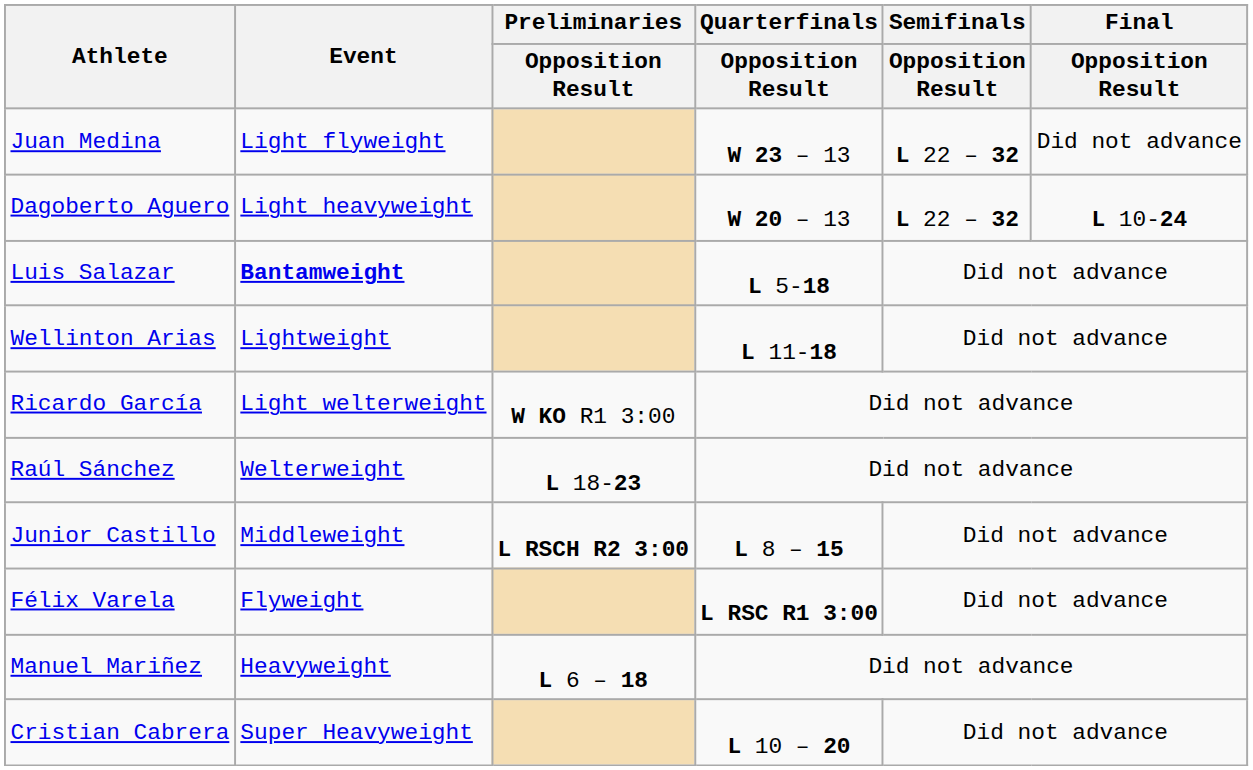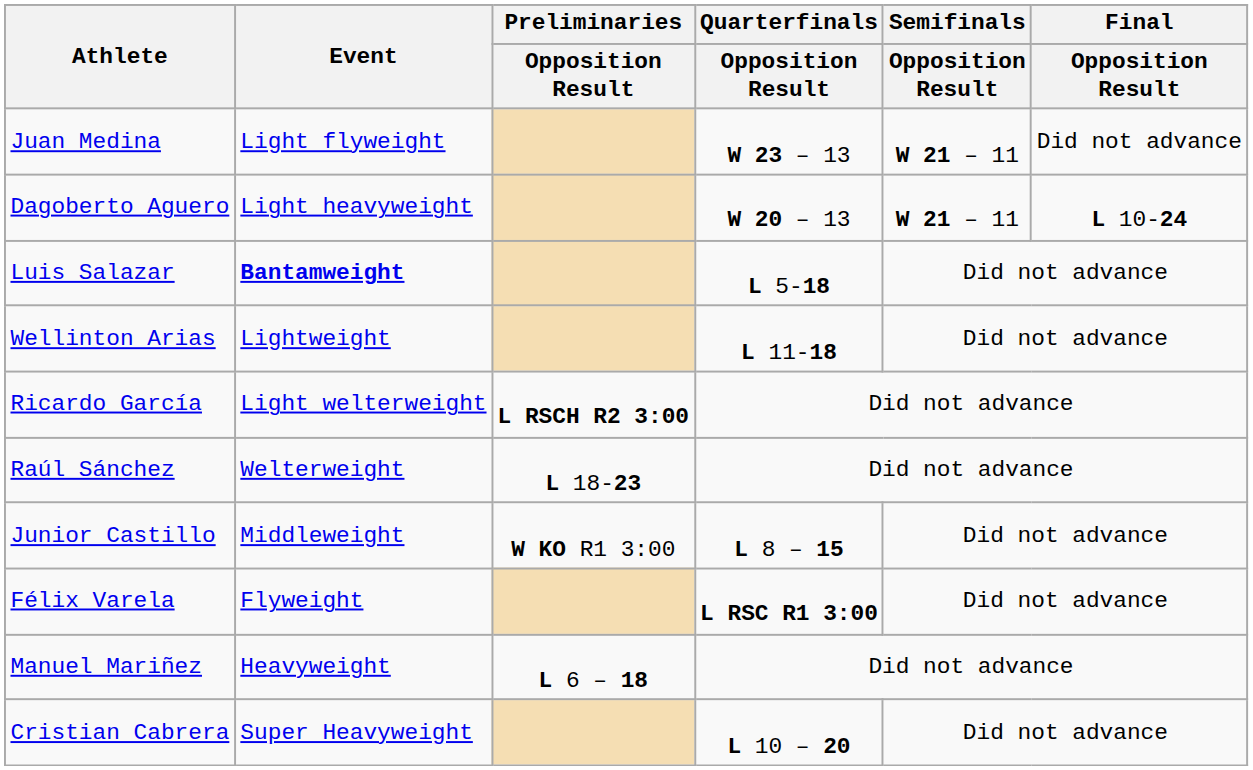 <table class="wikitable" border="1" style="font-size:90%">
 <tr>
 <th rowspan=2>Athlete</th>
 <th rowspan=2>Event</th>
 <th>Preliminaries</th>
 <th>Quarterfinals</th>
 <th>Semifinals</th>
 <th>Final</th>
 </tr>
 <tr>
 <th>Opposition<br>Result</th>
 <th>Opposition<br>Result</th>
 <th>Opposition<br>Result</th>
 <th>Opposition<br>Result</th>
 </tr>
 <tr>
 <td><a href='#'>Juan Medina</a></td>
 <td><a href='#'>Light flyweight</a></td>
 <td bgcolor=wheat></td>
 <td align=center><br><strong>W</strong> <strong>23</strong> – 13</td>
-<td align=center><br><strong>L</strong> 22 – <strong>32</strong> </td>
+<td align=center><br><strong>W</strong> <strong>21</strong> – 11</td>
 <td align=center>Did not advance</td>
 </tr>
 <tr>
 <td><a href='#'>Dagoberto Aguero</a></td>
 <td><a href='#'>Light heavyweight</a></td>
 <td bgcolor=wheat></td>
 <td align=center><br><strong>W</strong> <strong>20</strong> – 13</td>
-<td align=center><br><strong>L</strong> 22 – <strong>32</strong> </td>
+<td align=center><br><strong>W</strong> <strong>21</strong> – 11</td>
 <td align=center><br><strong>L</strong> 10-<strong>24</strong> </td>
 </tr>
 <tr>
 <td><a href='#'>Luis Salazar</a></td>
 <td><strong><a href='#'>Bantamweight</a></strong></td>
 <td bgcolor=wheat></td>
 <td align=center><br><strong>L</strong> 5-<strong>18</strong></td>
 <td align=center colspan="7">Did not advance</td>
 </tr>
 <tr>
 <td><a href='#'>Wellinton Arias</a></td>
 <td><a href='#'>Lightweight</a></td>
 <td bgcolor=wheat></td>
 <td align=center><br><strong>L</strong> 11-<strong>18</strong></td>
 <td align=center colspan="7">Did not advance</td>
 </tr>
 <tr>
 <td><a href='#'>Ricardo García</a></td>
 <td><a href='#'>Light welterweight</a></td>
-<td align=center><br><strong>W</strong> <strong>KO</strong> R1 3:00</td>
+<td align=center><br><strong>L</strong> <strong>RSCH R2 3:00</strong></td>
 <td align=center colspan="7">Did not advance</td>
 </tr>
 <tr>
 <td><a href='#'>Raúl Sánchez</a></td>
 <td><a href='#'>Welterweight</a></td>
 <td align=center><br><strong>L</strong> 18-<strong>23</strong></td>
 <td align=center colspan="7">Did not advance</td>
 </tr>
 <tr>
 <td><a href='#'>Junior Castillo</a></td>
 <td><a href='#'>Middleweight</a></td>
-<td align=center><br><strong>L</strong> <strong>RSCH R2 3:00</strong></td>
+<td align=center><br><strong>W</strong> <strong>KO</strong> R1 3:00</td>
 <td align=center><br><strong>L</strong> 8 – <strong>15</strong> </td>
 <td align=center colspan="7">Did not advance</td>
 </tr>
 <tr>
 <td><a href='#'>Félix Varela</a></td>
 <td><a href='#'>Flyweight</a></td>
 <td bgcolor=wheat></td>
 <td align=center><br><strong>L</strong> <strong>RSC R1 3:00</strong></td>
 <td align=center colspan="7">Did not advance</td>
 </tr>
 <tr>
 <td><a href='#'>Manuel Mariñez</a></td>
 <td><a href='#'>Heavyweight</a></td>
 <td align=center><br><strong>L</strong> 6 – <strong>18</strong></td>
 <td align=center colspan="7">Did not advance</td>
 </tr>
 <tr>
 <td><a href='#'>Cristian Cabrera</a></td>
 <td><a href='#'>Super Heavyweight</a></td>
 <td bgcolor=wheat></td>
 <td align=center><br><strong>L</strong> 10 – <strong>20</strong></td>
 <td align=center colspan="7">Did not advance</td>
 </tr>
 </table>
